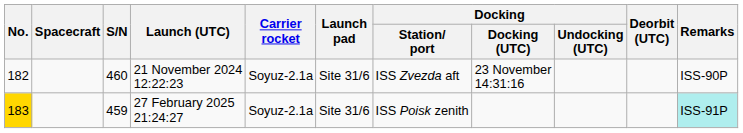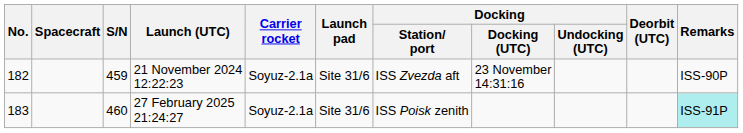 <table class="wikitable sortable sticky-header-multi sort-under" style="font-size: 85%;">
 <tr>
 <th rowspan=2>No.</th>
 <th rowspan=2>Spacecraft</th>
 <th rowspan=2>S/N</th>
 <th rowspan=2>Launch (UTC)</th>
 <th rowspan=2><a href='#'>Carrier<br>rocket</a></th>
 <th rowspan=2>Launch<br>pad</th>
 <th colspan=3>Docking</th>
 <th rowspan=2>Deorbit<br>(UTC)</th>
 <th rowspan=2>Remarks</th>
 </tr>
 <tr>
 <th>Station/<br>port</th>
 <th>Docking<br>(UTC)</th>
 <th>Undocking<br>(UTC)</th>
 </tr>
 <tr>
 <td>182</td>
 <td></td>
-<td>460</td>
+<td>459</td>
 <td>21 November 2024<br>12:22:23</td>
 <td>Soyuz-2.1a</td>
 <td>Site 31/6</td>
 <td>ISS <em>Zvezda</em> aft</td>
 <td>23 November<br>14:31:16</td>
 <td></td>
 <td></td>
 <td>ISS-90P</td>
 </tr>
 <tr>
-<td style="background: gold;">183</td>
+<td>183</td>
 <td></td>
-<td>459</td>
+<td>460</td>
 <td>27 February 2025<br>21:24:27</td>
 <td>Soyuz-2.1a</td>
 <td>Site 31/6</td>
 <td>ISS <em>Poisk</em> zenith</td>
 <td></td>
 <td></td>
 <td></td>
 <td style="background: paleturquoise;">ISS-91P</td>
 </tr>
 </table>
